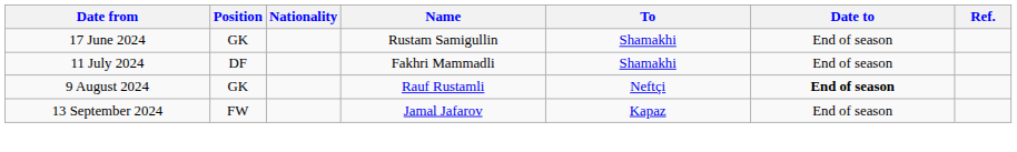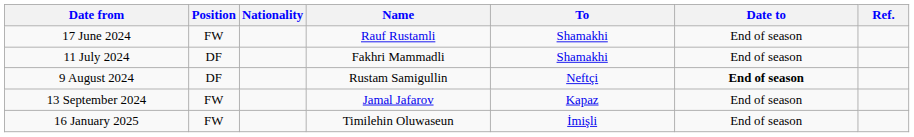 <table class="wikitable" style="text-align:center; font-size:90%; ">
 <tr>
 <th style="background:#white; color:blue; width:200px;">Date from</th>
 <th style="background:#white; color:blue; width:50px;">Position</th>
 <th style="background:#white; color:blue; width:50px;">Nationality</th>
 <th style="background:#white; color:blue; width:200px;">Name</th>
 <th style="background:#white; color:blue; width:200px;">To</th>
 <th style="background:#white; color:blue; width:200px;">Date to</th>
 <th style="background:#white; color:blue; width:50px;">Ref.</th>
 </tr>
 <tr>
 <td>17 June 2024</td>
-<td>GK</td>
+<td>FW</td>
 <td></td>
-<td>Rustam Samigullin</td>
+<td><a href='#'>Rauf Rustamli</a></td>
 <td><a href='#'>Shamakhi</a></td>
 <td>End of season</td>
 <td></td>
 </tr>
 <tr>
 <td>11 July 2024</td>
 <td>DF</td>
 <td></td>
 <td>Fakhri Mammadli</td>
 <td><a href='#'>Shamakhi</a></td>
 <td>End of season</td>
 <td></td>
 </tr>
 <tr>
 <td>9 August 2024</td>
-<td>GK</td>
+<td>DF</td>
 <td></td>
-<td><a href='#'>Rauf Rustamli</a></td>
+<td>Rustam Samigullin</td>
 <td><a href='#'>Neftçi</a></td>
 <td><strong>End of season</strong></td>
 <td></td>
 </tr>
 <tr>
 <td>13 September 2024</td>
 <td>FW</td>
 <td></td>
 <td><a href='#'>Jamal Jafarov</a></td>
 <td><a href='#'>Kapaz</a></td>
 <td>End of season</td>
 <td></td>
 </tr>
+<tr>
+<td>16 January 2025</td>
+<td>FW</td>
+<td></td>
+<td>Timilehin Oluwaseun</td>
+<td><a href='#'>İmişli</a></td>
+<td>End of season</td>
+<td></td>
+</tr>
 </table>
